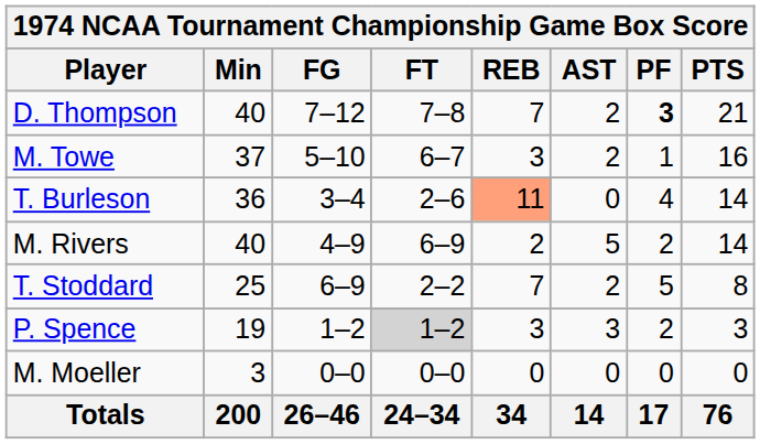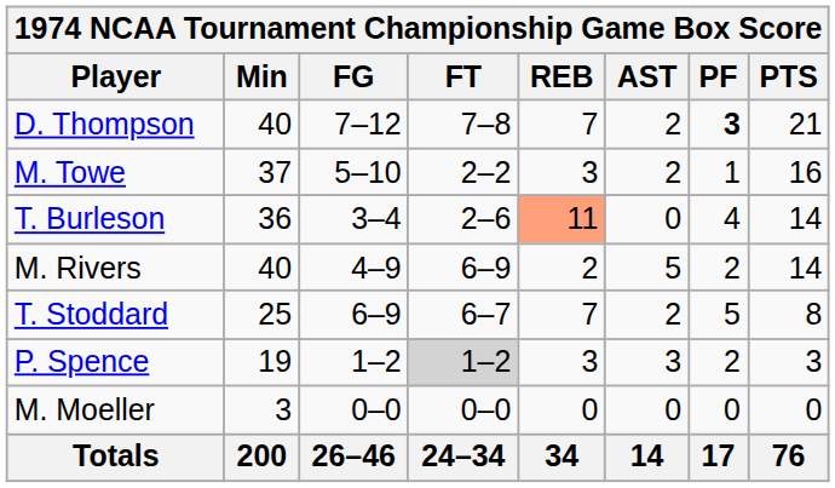 <table class="wikitable" style="float:right; font-size:85%; text-align:right;">
 <tr>
 <th colspan=8 style="text-align:center;">1974 NCAA Tournament Championship Game Box Score</th>
 </tr>
 <tr>
 <th>Player</th>
 <th>Min</th>
 <th>FG</th>
 <th>FT</th>
 <th>REB</th>
 <th>AST</th>
 <th>PF</th>
 <th>PTS</th>
 </tr>
 <tr>
 <td style="text-align:left;"><a href='#'>D. Thompson</a></td>
 <td>40</td>
 <td>7–12</td>
 <td>7–8</td>
 <td>7</td>
 <td>2</td>
 <td><strong>3</strong></td>
 <td>21</td>
 </tr>
 <tr>
 <td style="text-align:left;"><a href='#'>M. Towe</a></td>
 <td>37</td>
 <td>5–10</td>
-<td>6–7</td>
+<td>2–2</td>
 <td>3</td>
 <td>2</td>
 <td>1</td>
 <td>16</td>
 </tr>
 <tr>
 <td style="text-align:left;"><a href='#'>T. Burleson</a></td>
 <td>36</td>
 <td>3–4</td>
 <td>2–6</td>
 <td style="background: lightsalmon;">11</td>
 <td>0</td>
 <td>4</td>
 <td>14</td>
 </tr>
 <tr>
 <td style="text-align:left;">M. Rivers</td>
 <td>40</td>
 <td>4–9</td>
 <td>6–9</td>
 <td>2</td>
 <td>5</td>
 <td>2</td>
 <td>14</td>
 </tr>
 <tr>
 <td style="text-align:left;"><a href='#'>T. Stoddard</a></td>
 <td>25</td>
 <td>6–9</td>
-<td>2–2</td>
+<td>6–7</td>
 <td>7</td>
 <td>2</td>
 <td>5</td>
 <td>8</td>
 </tr>
 <tr>
 <td style="text-align:left;"><a href='#'>P. Spence</a></td>
 <td>19</td>
 <td>1–2</td>
 <td style="background: lightgrey;">1–2</td>
 <td>3</td>
 <td>3</td>
 <td>2</td>
 <td>3</td>
 </tr>
 <tr>
 <td style="text-align:left;">M. Moeller</td>
 <td>3</td>
 <td>0–0</td>
 <td>0–0</td>
 <td>0</td>
 <td>0</td>
 <td>0</td>
 <td>0</td>
 </tr>
 <tr>
 <th>Totals</th>
 <th>200</th>
 <th>26–46</th>
 <th>24–34</th>
 <th>34</th>
 <th>14</th>
 <th>17</th>
 <th>76</th>
 </tr>
 </table>
